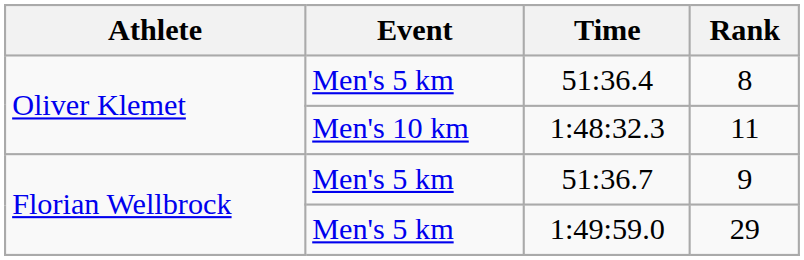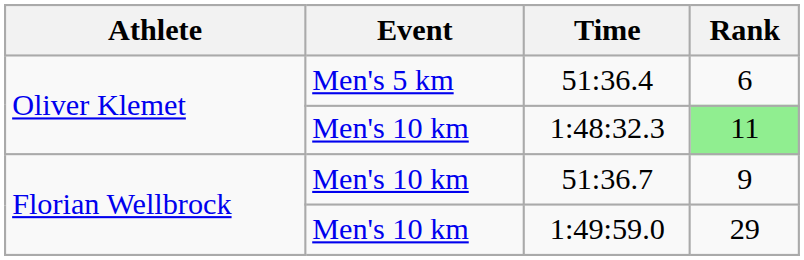 <table class="wikitable" style="text-align:center; font-size:90%; width:30%;">
 <tr>
 <th>Athlete</th>
 <th>Event</th>
 <th>Time</th>
 <th>Rank</th>
 </tr>
 <tr>
 <td align=left rowspan=2><a href='#'>Oliver Klemet</a></td>
 <td align=left><a href='#'>Men's 5 km</a></td>
 <td>51:36.4</td>
-<td>8</td>
+<td>6</td>
 </tr>
 <tr>
 <td align=left><a href='#'>Men's 10 km</a></td>
 <td>1:48:32.3</td>
-<td>11</td>
+<td style="background: lightgreen;">11</td>
 </tr>
 <tr>
 <td align=left rowspan=2><a href='#'>Florian Wellbrock</a></td>
-<td align=left><a href='#'>Men's 5 km</a></td>
+<td align=left><a href='#'>Men's 10 km</a></td>
 <td>51:36.7</td>
 <td>9</td>
 </tr>
 <tr>
-<td align=left><a href='#'>Men's 5 km</a></td>
+<td align=left><a href='#'>Men's 10 km</a></td>
 <td>1:49:59.0</td>
 <td>29</td>
 </tr>
 </table>
